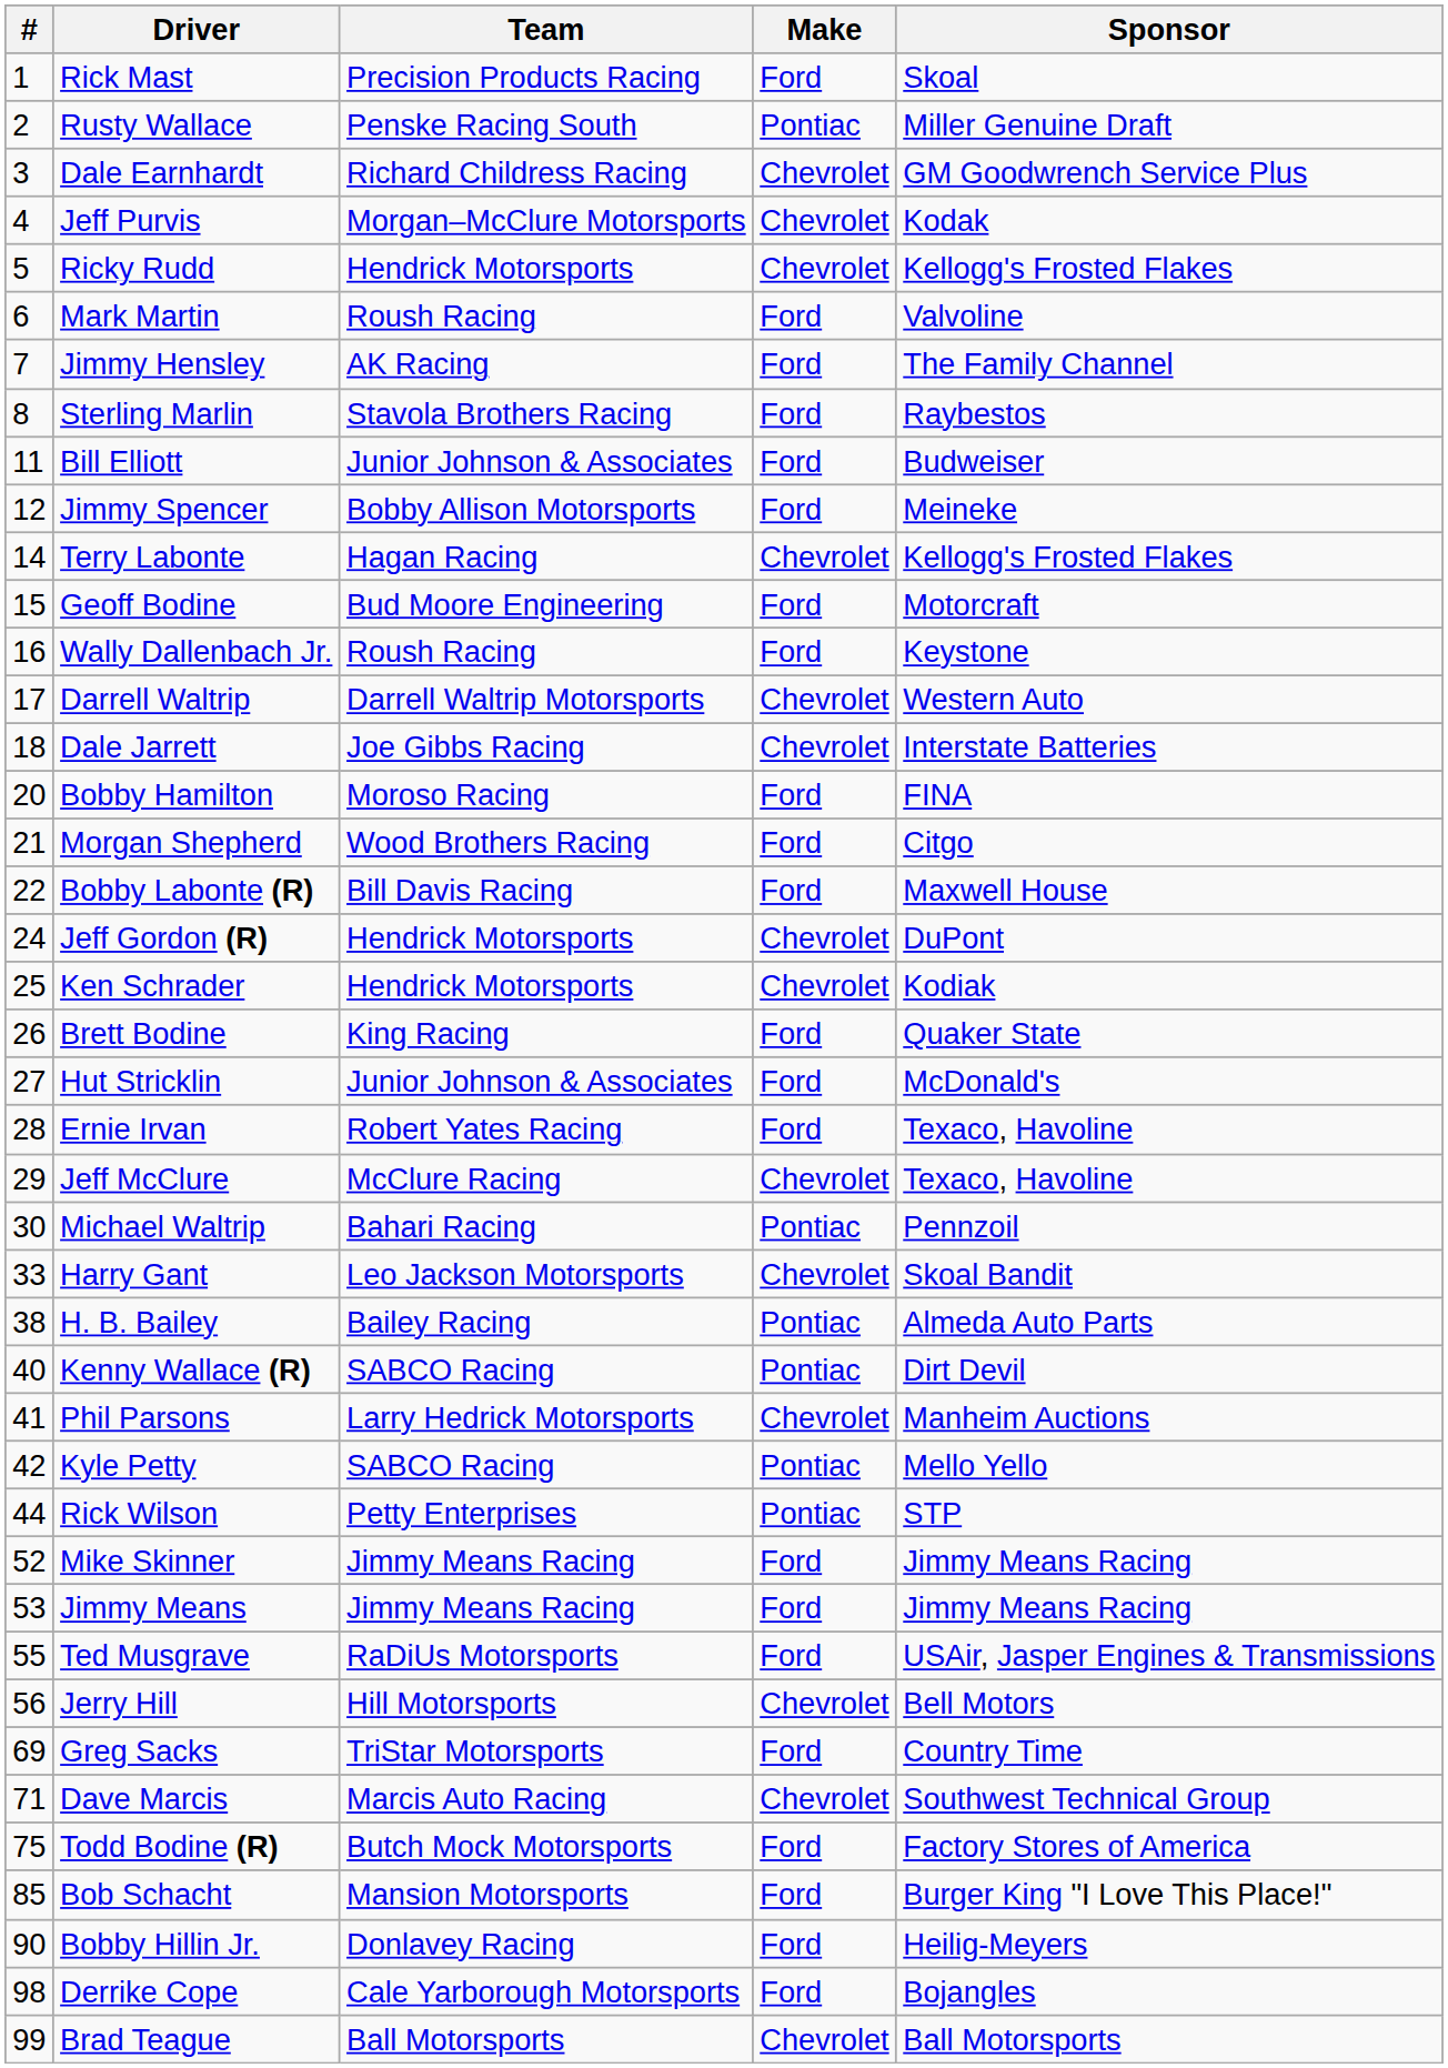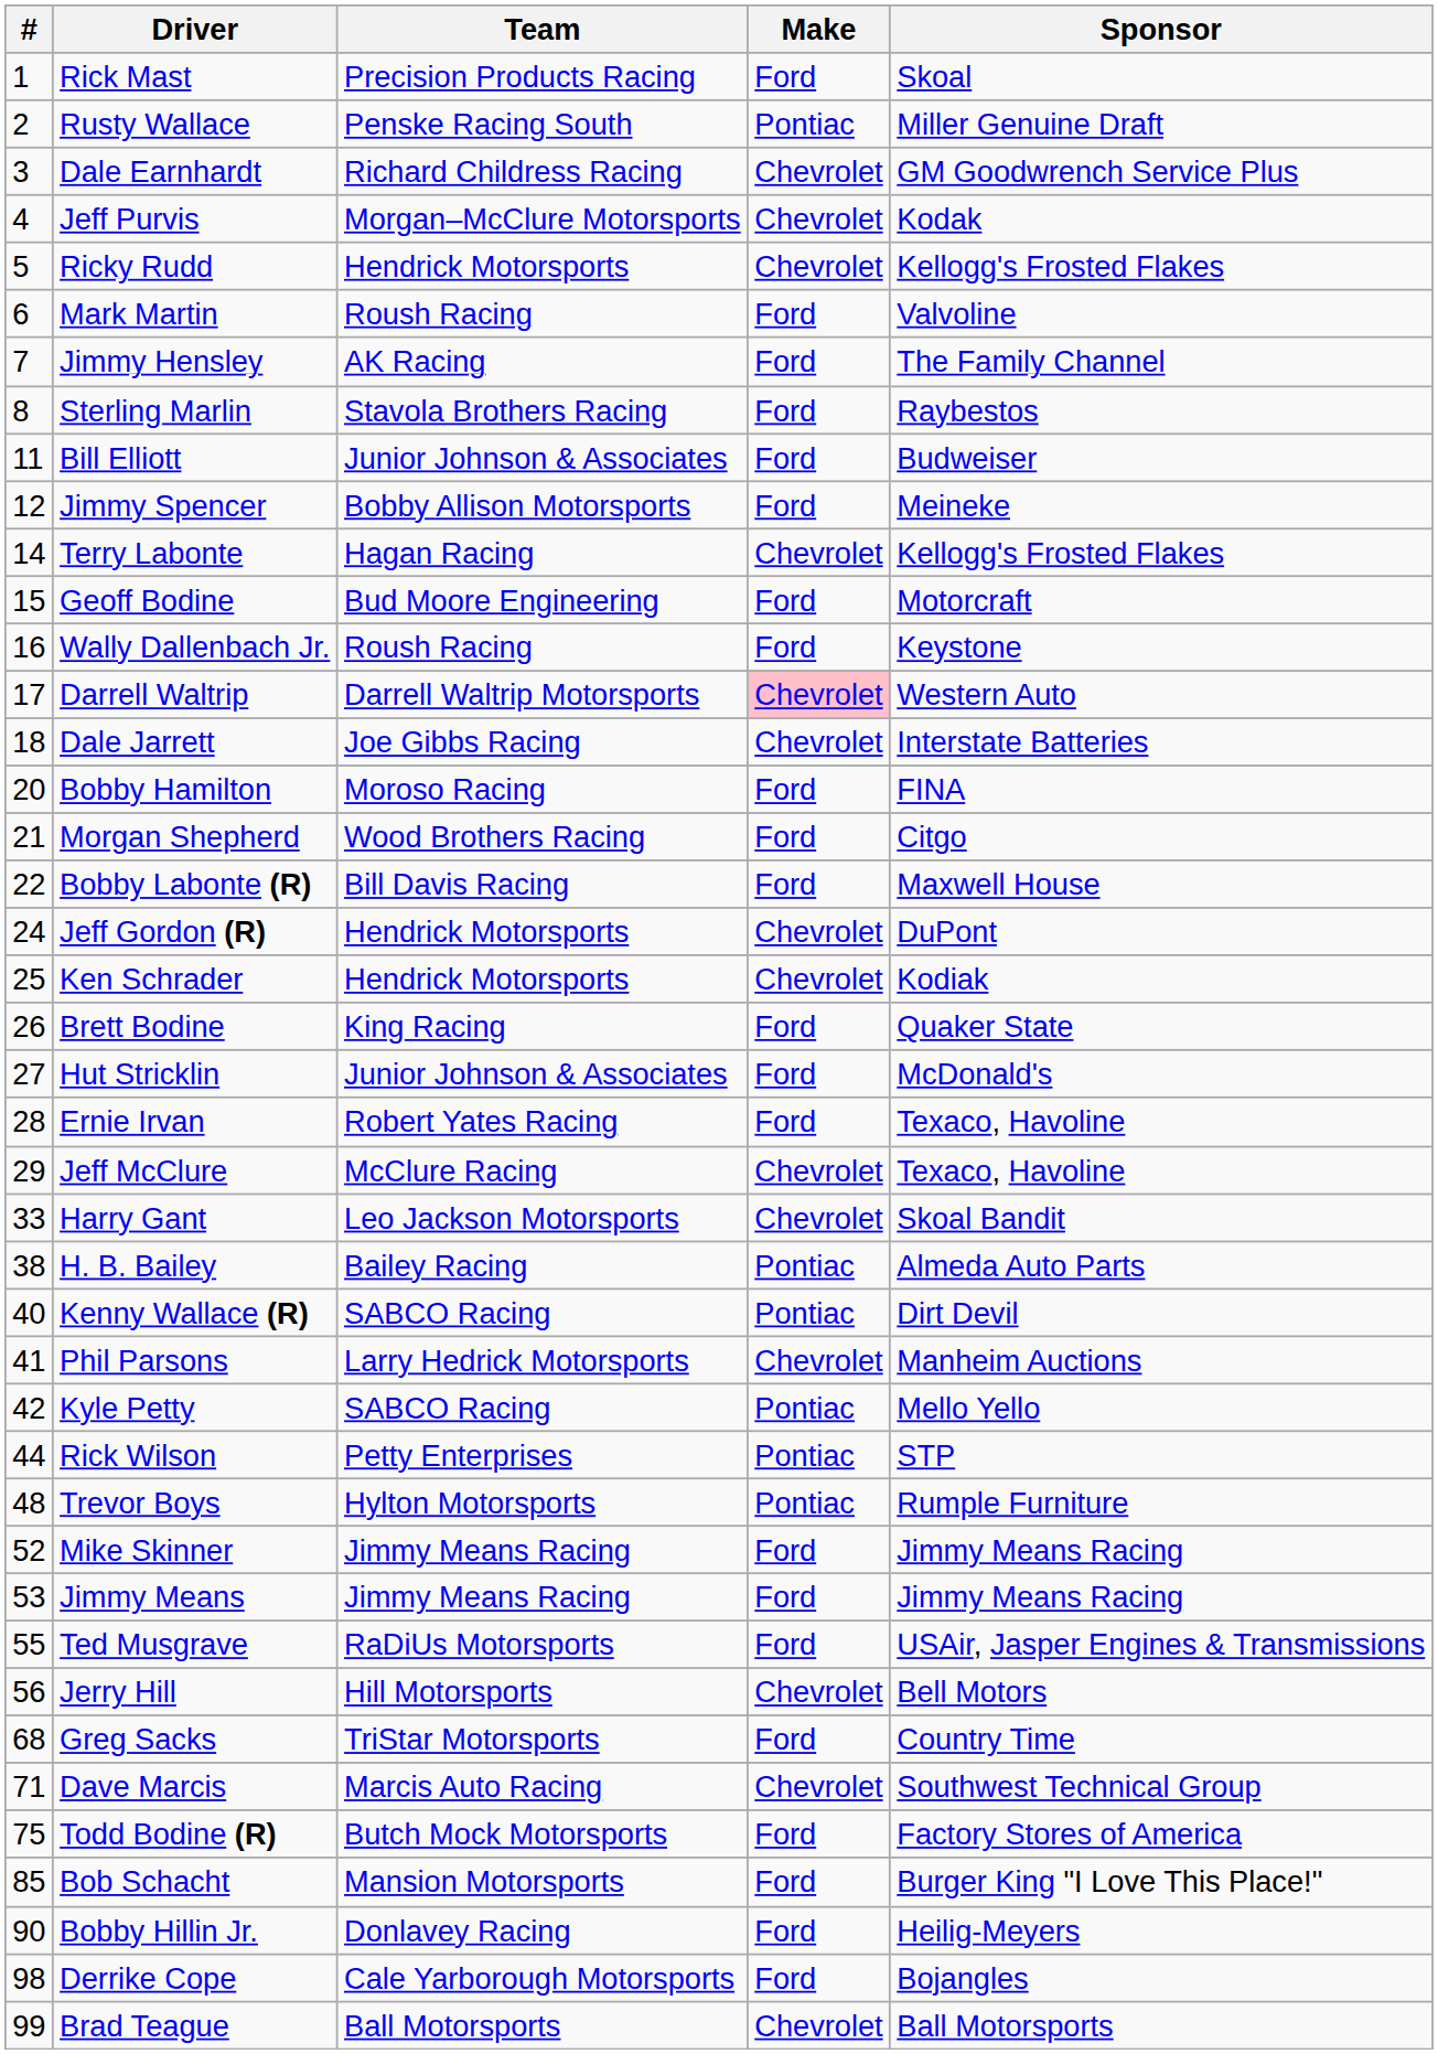 <table class="wikitable" style="font-size:95%">
 <tr>
 <th>#</th>
 <th>Driver</th>
 <th>Team</th>
 <th>Make</th>
 <th>Sponsor</th>
 </tr>
 <tr>
 <td>1</td>
 <td><a href='#'>Rick Mast</a></td>
 <td><a href='#'>Precision Products Racing</a></td>
 <td><a href='#'>Ford</a></td>
 <td><a href='#'>Skoal</a></td>
 </tr>
 <tr>
 <td>2</td>
 <td><a href='#'>Rusty Wallace</a></td>
 <td><a href='#'>Penske Racing South</a></td>
 <td><a href='#'>Pontiac</a></td>
 <td><a href='#'>Miller Genuine Draft</a></td>
 </tr>
 <tr>
 <td>3</td>
 <td><a href='#'>Dale Earnhardt</a></td>
 <td><a href='#'>Richard Childress Racing</a></td>
 <td><a href='#'>Chevrolet</a></td>
 <td><a href='#'>GM Goodwrench Service Plus</a></td>
 </tr>
 <tr>
 <td>4</td>
 <td><a href='#'>Jeff Purvis</a></td>
 <td><a href='#'>Morgan–McClure Motorsports</a></td>
 <td><a href='#'>Chevrolet</a></td>
 <td><a href='#'>Kodak</a></td>
 </tr>
 <tr>
 <td>5</td>
 <td><a href='#'>Ricky Rudd</a></td>
 <td><a href='#'>Hendrick Motorsports</a></td>
 <td><a href='#'>Chevrolet</a></td>
 <td><a href='#'>Kellogg's Frosted Flakes</a></td>
 </tr>
 <tr>
 <td>6</td>
 <td><a href='#'>Mark Martin</a></td>
 <td><a href='#'>Roush Racing</a></td>
 <td><a href='#'>Ford</a></td>
 <td><a href='#'>Valvoline</a></td>
 </tr>
 <tr>
 <td>7</td>
 <td><a href='#'>Jimmy Hensley</a></td>
 <td><a href='#'>AK Racing</a></td>
 <td><a href='#'>Ford</a></td>
 <td><a href='#'>The Family Channel</a></td>
 </tr>
 <tr>
 <td>8</td>
 <td><a href='#'>Sterling Marlin</a></td>
 <td><a href='#'>Stavola Brothers Racing</a></td>
 <td><a href='#'>Ford</a></td>
 <td><a href='#'>Raybestos</a></td>
 </tr>
 <tr>
 <td>11</td>
 <td><a href='#'>Bill Elliott</a></td>
 <td><a href='#'>Junior Johnson & Associates</a></td>
 <td><a href='#'>Ford</a></td>
 <td><a href='#'>Budweiser</a></td>
 </tr>
 <tr>
 <td>12</td>
 <td><a href='#'>Jimmy Spencer</a></td>
 <td><a href='#'>Bobby Allison Motorsports</a></td>
 <td><a href='#'>Ford</a></td>
 <td><a href='#'>Meineke</a></td>
 </tr>
 <tr>
 <td>14</td>
 <td><a href='#'>Terry Labonte</a></td>
 <td><a href='#'>Hagan Racing</a></td>
 <td><a href='#'>Chevrolet</a></td>
 <td><a href='#'>Kellogg's Frosted Flakes</a></td>
 </tr>
 <tr>
 <td>15</td>
 <td><a href='#'>Geoff Bodine</a></td>
 <td><a href='#'>Bud Moore Engineering</a></td>
 <td><a href='#'>Ford</a></td>
 <td><a href='#'>Motorcraft</a></td>
 </tr>
 <tr>
 <td>16</td>
 <td><a href='#'>Wally Dallenbach Jr.</a></td>
 <td><a href='#'>Roush Racing</a></td>
 <td><a href='#'>Ford</a></td>
 <td><a href='#'>Keystone</a></td>
 </tr>
 <tr>
 <td>17</td>
 <td><a href='#'>Darrell Waltrip</a></td>
 <td><a href='#'>Darrell Waltrip Motorsports</a></td>
-<td><a href='#'>Chevrolet</a></td>
+<td style="background: pink;"><a href='#'>Chevrolet</a></td>
 <td><a href='#'>Western Auto</a></td>
 </tr>
 <tr>
 <td>18</td>
 <td><a href='#'>Dale Jarrett</a></td>
 <td><a href='#'>Joe Gibbs Racing</a></td>
 <td><a href='#'>Chevrolet</a></td>
 <td><a href='#'>Interstate Batteries</a></td>
 </tr>
 <tr>
 <td>20</td>
 <td><a href='#'>Bobby Hamilton</a></td>
 <td><a href='#'>Moroso Racing</a></td>
 <td><a href='#'>Ford</a></td>
 <td><a href='#'>FINA</a></td>
 </tr>
 <tr>
 <td>21</td>
 <td><a href='#'>Morgan Shepherd</a></td>
 <td><a href='#'>Wood Brothers Racing</a></td>
 <td><a href='#'>Ford</a></td>
 <td><a href='#'>Citgo</a></td>
 </tr>
 <tr>
 <td>22</td>
 <td><a href='#'>Bobby Labonte</a> <strong>(R)</strong></td>
 <td><a href='#'>Bill Davis Racing</a></td>
 <td><a href='#'>Ford</a></td>
 <td><a href='#'>Maxwell House</a></td>
 </tr>
 <tr>
 <td>24</td>
 <td><a href='#'>Jeff Gordon</a> <strong>(R)</strong></td>
 <td><a href='#'>Hendrick Motorsports</a></td>
 <td><a href='#'>Chevrolet</a></td>
 <td><a href='#'>DuPont</a></td>
 </tr>
 <tr>
 <td>25</td>
 <td><a href='#'>Ken Schrader</a></td>
 <td><a href='#'>Hendrick Motorsports</a></td>
 <td><a href='#'>Chevrolet</a></td>
 <td><a href='#'>Kodiak</a></td>
 </tr>
 <tr>
 <td>26</td>
 <td><a href='#'>Brett Bodine</a></td>
 <td><a href='#'>King Racing</a></td>
 <td><a href='#'>Ford</a></td>
 <td><a href='#'>Quaker State</a></td>
 </tr>
 <tr>
 <td>27</td>
 <td><a href='#'>Hut Stricklin</a></td>
 <td><a href='#'>Junior Johnson & Associates</a></td>
 <td><a href='#'>Ford</a></td>
 <td><a href='#'>McDonald's</a></td>
 </tr>
 <tr>
 <td>28</td>
 <td><a href='#'>Ernie Irvan</a></td>
 <td><a href='#'>Robert Yates Racing</a></td>
 <td><a href='#'>Ford</a></td>
 <td><a href='#'>Texaco</a>, <a href='#'>Havoline</a></td>
 </tr>
 <tr>
 <td>29</td>
 <td><a href='#'>Jeff McClure</a></td>
 <td><a href='#'>McClure Racing</a></td>
 <td><a href='#'>Chevrolet</a></td>
 <td><a href='#'>Texaco</a>, <a href='#'>Havoline</a></td>
 </tr>
 <tr>
-<td>30</td>
-<td><a href='#'>Michael Waltrip</a></td>
-<td><a href='#'>Bahari Racing</a></td>
-<td><a href='#'>Pontiac</a></td>
-<td><a href='#'>Pennzoil</a></td>
-</tr>
-<tr>
 <td>33</td>
 <td><a href='#'>Harry Gant</a></td>
 <td><a href='#'>Leo Jackson Motorsports</a></td>
 <td><a href='#'>Chevrolet</a></td>
 <td><a href='#'>Skoal Bandit</a></td>
 </tr>
 <tr>
 <td>38</td>
 <td><a href='#'>H. B. Bailey</a></td>
 <td><a href='#'>Bailey Racing</a></td>
 <td><a href='#'>Pontiac</a></td>
 <td><a href='#'>Almeda Auto Parts</a></td>
 </tr>
 <tr>
 <td>40</td>
 <td><a href='#'>Kenny Wallace</a> <strong>(R)</strong></td>
 <td><a href='#'>SABCO Racing</a></td>
 <td><a href='#'>Pontiac</a></td>
 <td><a href='#'>Dirt Devil</a></td>
 </tr>
 <tr>
 <td>41</td>
 <td><a href='#'>Phil Parsons</a></td>
 <td><a href='#'>Larry Hedrick Motorsports</a></td>
 <td><a href='#'>Chevrolet</a></td>
 <td><a href='#'>Manheim Auctions</a></td>
 </tr>
 <tr>
 <td>42</td>
 <td><a href='#'>Kyle Petty</a></td>
 <td><a href='#'>SABCO Racing</a></td>
 <td><a href='#'>Pontiac</a></td>
 <td><a href='#'>Mello Yello</a></td>
 </tr>
 <tr>
 <td>44</td>
 <td><a href='#'>Rick Wilson</a></td>
 <td><a href='#'>Petty Enterprises</a></td>
 <td><a href='#'>Pontiac</a></td>
 <td><a href='#'>STP</a></td>
 </tr>
 <tr>
+<td>48</td>
+<td><a href='#'>Trevor Boys</a></td>
+<td><a href='#'>Hylton Motorsports</a></td>
+<td><a href='#'>Pontiac</a></td>
+<td><a href='#'>Rumple Furniture</a></td>
+</tr>
+<tr>
 <td>52</td>
 <td><a href='#'>Mike Skinner</a></td>
 <td><a href='#'>Jimmy Means Racing</a></td>
 <td><a href='#'>Ford</a></td>
 <td><a href='#'>Jimmy Means Racing</a></td>
 </tr>
 <tr>
 <td>53</td>
 <td><a href='#'>Jimmy Means</a></td>
 <td><a href='#'>Jimmy Means Racing</a></td>
 <td><a href='#'>Ford</a></td>
 <td><a href='#'>Jimmy Means Racing</a></td>
 </tr>
 <tr>
 <td>55</td>
 <td><a href='#'>Ted Musgrave</a></td>
 <td><a href='#'>RaDiUs Motorsports</a></td>
 <td><a href='#'>Ford</a></td>
 <td><a href='#'>USAir</a>, <a href='#'>Jasper Engines & Transmissions</a></td>
 </tr>
 <tr>
 <td>56</td>
 <td><a href='#'>Jerry Hill</a></td>
 <td><a href='#'>Hill Motorsports</a></td>
 <td><a href='#'>Chevrolet</a></td>
 <td><a href='#'>Bell Motors</a></td>
 </tr>
 <tr>
-<td>69</td>
+<td>68</td>
 <td><a href='#'>Greg Sacks</a></td>
 <td><a href='#'>TriStar Motorsports</a></td>
 <td><a href='#'>Ford</a></td>
 <td><a href='#'>Country Time</a></td>
 </tr>
 <tr>
 <td>71</td>
 <td><a href='#'>Dave Marcis</a></td>
 <td><a href='#'>Marcis Auto Racing</a></td>
 <td><a href='#'>Chevrolet</a></td>
 <td><a href='#'>Southwest Technical Group</a></td>
 </tr>
 <tr>
 <td>75</td>
 <td><a href='#'>Todd Bodine</a> <strong>(R)</strong></td>
 <td><a href='#'>Butch Mock Motorsports</a></td>
 <td><a href='#'>Ford</a></td>
 <td><a href='#'>Factory Stores of America</a></td>
 </tr>
 <tr>
 <td>85</td>
 <td><a href='#'>Bob Schacht</a></td>
 <td><a href='#'>Mansion Motorsports</a></td>
 <td><a href='#'>Ford</a></td>
 <td><a href='#'>Burger King</a> "I Love This Place!"</td>
 </tr>
 <tr>
 <td>90</td>
 <td><a href='#'>Bobby Hillin Jr.</a></td>
 <td><a href='#'>Donlavey Racing</a></td>
 <td><a href='#'>Ford</a></td>
 <td><a href='#'>Heilig-Meyers</a></td>
 </tr>
 <tr>
 <td>98</td>
 <td><a href='#'>Derrike Cope</a></td>
 <td><a href='#'>Cale Yarborough Motorsports</a></td>
 <td><a href='#'>Ford</a></td>
 <td><a href='#'>Bojangles</a></td>
 </tr>
 <tr>
 <td>99</td>
 <td><a href='#'>Brad Teague</a></td>
 <td><a href='#'>Ball Motorsports</a></td>
 <td><a href='#'>Chevrolet</a></td>
 <td><a href='#'>Ball Motorsports</a></td>
 </tr>
 </table>
